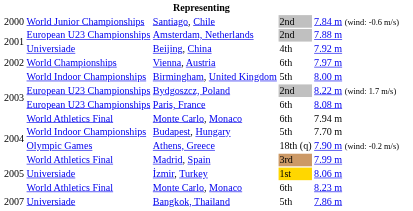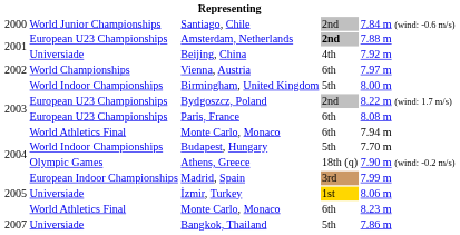 <table>
 <tr>
 <th colspan="5">Representing </th>
 </tr>
 <tr>
 <td>2000</td>
 <td><a href='#'>World Junior Championships</a></td>
 <td><a href='#'>Santiago</a>, <a href='#'>Chile</a></td>
 <td bgcolor=silver>2nd</td>
 <td><a href='#'>7.84 m</a>  <small>(wind: -0.6 m/s)</small></td>
 </tr>
 <tr>
 <td rowspan=2>2001</td>
 <td><a href='#'>European U23 Championships</a></td>
 <td><a href='#'>Amsterdam, Netherlands</a></td>
-<td bgcolor=silver>2nd</td>
+<td bgcolor=silver><strong>2nd</strong></td>
 <td><a href='#'>7.88 m</a></td>
 </tr>
 <tr>
 <td><a href='#'>Universiade</a></td>
 <td><a href='#'>Beijing</a>, <a href='#'>China</a></td>
 <td>4th</td>
 <td><a href='#'>7.92 m</a></td>
 </tr>
 <tr>
 <td>2002</td>
 <td><a href='#'>World Championships</a></td>
 <td><a href='#'>Vienna</a>, <a href='#'>Austria</a></td>
 <td>6th</td>
 <td><a href='#'>7.97 m</a></td>
 </tr>
 <tr>
 <td rowspan=4>2003</td>
 <td><a href='#'>World Indoor Championships</a></td>
 <td><a href='#'>Birmingham</a>, <a href='#'>United Kingdom</a></td>
 <td>5th</td>
 <td><a href='#'>8.00 m</a></td>
 </tr>
 <tr>
 <td><a href='#'>European U23 Championships</a></td>
 <td><a href='#'>Bydgoszcz, Poland</a></td>
 <td bgcolor=silver>2nd</td>
 <td><a href='#'>8.22 m</a> <small>(wind: 1.7 m/s)</small></td>
 </tr>
 <tr>
 <td><a href='#'>European U23 Championships</a></td>
 <td><a href='#'>Paris, France</a></td>
 <td>6th</td>
 <td><a href='#'>8.08 m</a></td>
 </tr>
 <tr>
 <td><a href='#'>World Athletics Final</a></td>
 <td><a href='#'>Monte Carlo</a>, <a href='#'>Monaco</a></td>
 <td>6th</td>
 <td>7.94 m</td>
 </tr>
 <tr>
 <td rowspan=2>2004</td>
 <td><a href='#'>World Indoor Championships</a></td>
 <td><a href='#'>Budapest</a>, <a href='#'>Hungary</a></td>
 <td>5th</td>
 <td>7.70 m</td>
 </tr>
 <tr>
 <td><a href='#'>Olympic Games</a></td>
 <td><a href='#'>Athens, Greece</a></td>
 <td>18th (q)</td>
 <td><a href='#'>7.90 m</a> <small>(wind: -0.2 m/s)</small></td>
 </tr>
 <tr>
 <td rowspan=3>2005</td>
-<td><a href='#'>World Athletics Final</a></td>
+<td><a href='#'>European Indoor Championships</a></td>
 <td><a href='#'>Madrid</a>, <a href='#'>Spain</a></td>
 <td bgcolor="cc9966">3rd</td>
 <td><a href='#'>7.99 m</a></td>
 </tr>
 <tr>
 <td><a href='#'>Universiade</a></td>
 <td><a href='#'>İzmir</a>, <a href='#'>Turkey</a></td>
 <td bgcolor="gold">1st</td>
 <td><a href='#'>8.06 m</a></td>
 </tr>
 <tr>
 <td><a href='#'>World Athletics Final</a></td>
 <td><a href='#'>Monte Carlo</a>, <a href='#'>Monaco</a></td>
 <td>6th</td>
 <td><a href='#'>8.23 m</a></td>
 </tr>
 <tr>
 <td>2007</td>
 <td><a href='#'>Universiade</a></td>
 <td><a href='#'>Bangkok, Thailand</a></td>
 <td>5th</td>
 <td><a href='#'>7.86 m</a></td>
 </tr>
 </table>
